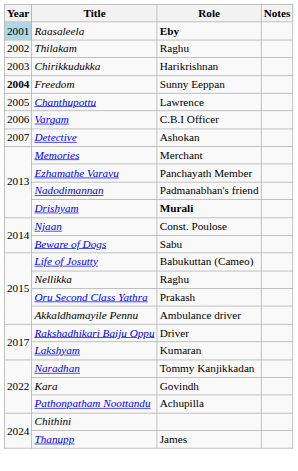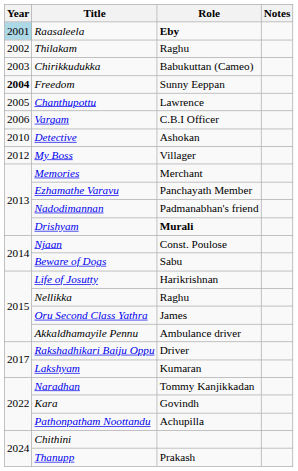 <table class="wikitable sortable">
 <tr>
 <th>Year</th>
 <th>Title</th>
 <th>Role</th>
 <th class="unsortable">Notes</th>
 </tr>
 <tr>
 <td style="background: lightblue;">2001</td>
 <td><em>Raasaleela</em></td>
 <td><strong>Eby</strong></td>
 <td></td>
 </tr>
 <tr>
 <td>2002</td>
 <td><em>Thilakam</em></td>
 <td>Raghu</td>
 <td></td>
 </tr>
 <tr>
 <td>2003</td>
 <td><em>Chirikkudukka</em></td>
-<td>Harikrishnan</td>
+<td>Babukuttan (Cameo)</td>
 <td></td>
 </tr>
 <tr>
 <td><strong>2004</strong></td>
 <td><em>Freedom</em></td>
 <td>Sunny Eeppan</td>
 <td></td>
 </tr>
 <tr>
 <td>2005</td>
 <td><em><a href='#'>Chanthupottu</a></em></td>
 <td>Lawrence</td>
 <td></td>
 </tr>
 <tr>
 <td>2006</td>
 <td><em><a href='#'>Vargam</a></em></td>
 <td>C.B.I Officer</td>
 <td></td>
 </tr>
 <tr>
-<td>2007</td>
+<td>2010</td>
 <td><em><a href='#'>Detective</a></em></td>
 <td>Ashokan</td>
+<td></td>
+</tr>
+<tr>
+<td>2012</td>
+<td><em><a href='#'>My Boss</a></em></td>
+<td>Villager</td>
 <td></td>
 </tr>
 <tr>
 <td rowspan=4>2013</td>
 <td><em><a href='#'>Memories</a></em></td>
 <td>Merchant</td>
 <td></td>
 </tr>
 <tr>
 <td><em><a href='#'>Ezhamathe Varavu</a></em></td>
 <td>Panchayath Member</td>
 <td></td>
 </tr>
 <tr>
 <td><em><a href='#'>Nadodimannan</a></em></td>
 <td>Padmanabhan's friend</td>
 <td></td>
 </tr>
 <tr>
 <td><em><a href='#'>Drishyam</a></em></td>
 <td><strong>Murali</strong></td>
 <td></td>
 </tr>
 <tr>
 <td rowspan=2>2014</td>
 <td><em><a href='#'>Njaan</a></em></td>
 <td>Const. Poulose</td>
 <td></td>
 </tr>
 <tr>
 <td><em><a href='#'>Beware of Dogs</a></em></td>
 <td>Sabu</td>
 <td></td>
 </tr>
 <tr>
 <td rowspan=4>2015</td>
 <td><em><a href='#'>Life of Josutty</a></em></td>
-<td>Babukuttan (Cameo)</td>
+<td>Harikrishnan</td>
 <td></td>
 </tr>
 <tr>
 <td><em>Nellikka</em></td>
 <td>Raghu</td>
 <td></td>
 </tr>
 <tr>
 <td><em><a href='#'>Oru Second Class Yathra</a></em></td>
-<td>Prakash</td>
+<td>James</td>
 <td></td>
 </tr>
 <tr>
 <td><em>Akkaldhamayile Pennu</em></td>
 <td>Ambulance driver</td>
 <td></td>
 </tr>
 <tr>
 <td rowspan=2>2017</td>
 <td><em><a href='#'>Rakshadhikari Baiju Oppu</a></em></td>
 <td>Driver</td>
 <td></td>
 </tr>
 <tr>
 <td><em><a href='#'>Lakshyam</a></em></td>
 <td>Kumaran</td>
 <td></td>
 </tr>
 <tr>
 <td rowspan=3>2022</td>
 <td><em><a href='#'>Naradhan</a></em></td>
 <td>Tommy Kanjikkadan</td>
 <td></td>
 </tr>
 <tr>
 <td><em>Kara</em></td>
 <td>Govindh</td>
 <td></td>
 </tr>
 <tr>
 <td><em><a href='#'>Pathonpatham Noottandu</a></em></td>
 <td>Achupilla</td>
 <td></td>
 </tr>
 <tr>
 <td rowspan=2>2024</td>
 <td><em>Chithini</em></td>
 <td></td>
 <td></td>
 </tr>
 <tr>
 <td><em><a href='#'>Thanupp</a></em></td>
-<td>James</td>
+<td>Prakash</td>
 <td></td>
 </tr>
 </table>
